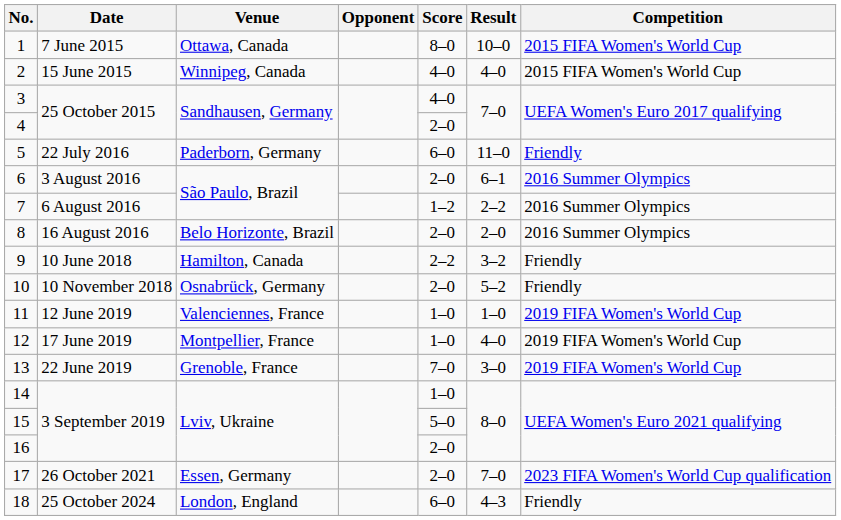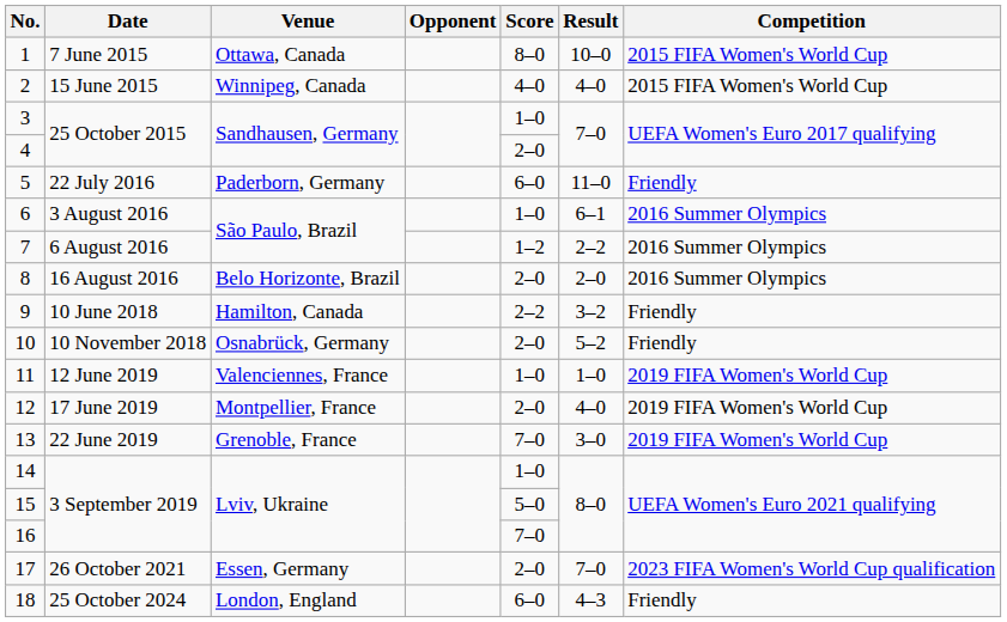 <table class="wikitable sortable">
 <tr>
 <th scope="col">No.</th>
 <th scope="col">Date</th>
 <th scope="col">Venue</th>
 <th scope="col">Opponent</th>
 <th scope="col">Score</th>
 <th scope="col">Result</th>
 <th scope="col">Competition</th>
 </tr>
 <tr>
 <td align="center">1</td>
 <td>7 June 2015</td>
 <td><a href='#'>Ottawa</a>, Canada</td>
 <td></td>
 <td align="center">8–0</td>
 <td align="center">10–0</td>
 <td><a href='#'>2015 FIFA Women's World Cup</a></td>
 </tr>
 <tr>
 <td align="center">2</td>
 <td>15 June 2015</td>
 <td><a href='#'>Winnipeg</a>, Canada</td>
 <td></td>
 <td align="center">4–0</td>
 <td align="center">4–0</td>
 <td>2015 FIFA Women's World Cup</td>
 </tr>
 <tr>
 <td align="center">3</td>
 <td rowspan="2">25 October 2015</td>
 <td rowspan="2"><a href='#'>Sandhausen</a>, <a href='#'>Germany</a></td>
 <td rowspan="2"></td>
-<td align="center">4–0</td>
+<td align="center">1–0</td>
 <td align=center rowspan="2">7–0</td>
 <td rowspan="2"><a href='#'>UEFA Women's Euro 2017 qualifying</a></td>
 </tr>
 <tr>
 <td align="center">4</td>
 <td align="center">2–0</td>
 </tr>
 <tr>
 <td align="center">5</td>
 <td>22 July 2016</td>
 <td><a href='#'>Paderborn</a>, Germany</td>
 <td></td>
 <td align="center">6–0</td>
 <td align="center">11–0</td>
 <td><a href='#'>Friendly</a></td>
 </tr>
 <tr>
 <td align="center">6</td>
 <td>3 August 2016</td>
 <td rowspan=2><a href='#'>São Paulo</a>, Brazil</td>
 <td></td>
-<td align="center">2–0</td>
+<td align="center">1–0</td>
 <td align="center">6–1</td>
 <td><a href='#'>2016 Summer Olympics</a></td>
 </tr>
 <tr>
 <td align="center">7</td>
 <td>6 August 2016</td>
 <td></td>
 <td align="center">1–2</td>
 <td align="center">2–2</td>
 <td>2016 Summer Olympics</td>
 </tr>
 <tr>
 <td align="center">8</td>
 <td>16 August 2016</td>
 <td><a href='#'>Belo Horizonte</a>, Brazil</td>
 <td></td>
 <td align=center>2–0</td>
 <td align="center">2–0</td>
 <td>2016 Summer Olympics</td>
 </tr>
 <tr>
 <td align="center">9</td>
 <td>10 June 2018</td>
 <td><a href='#'>Hamilton</a>, Canada</td>
 <td></td>
 <td align="center">2–2</td>
 <td align="center">3–2</td>
 <td>Friendly</td>
 </tr>
 <tr>
 <td align="center">10</td>
 <td>10 November 2018</td>
 <td><a href='#'>Osnabrück</a>, Germany</td>
 <td></td>
 <td align="center">2–0</td>
 <td align="center">5–2</td>
 <td>Friendly</td>
 </tr>
 <tr>
 <td align="center">11</td>
 <td>12 June 2019</td>
 <td><a href='#'>Valenciennes</a>, France</td>
 <td></td>
 <td align="center">1–0</td>
 <td align="center">1–0</td>
 <td><a href='#'>2019 FIFA Women's World Cup</a></td>
 </tr>
 <tr>
 <td align="center">12</td>
 <td>17 June 2019</td>
 <td><a href='#'>Montpellier</a>, France</td>
 <td></td>
-<td align="center">1–0</td>
+<td align="center">2–0</td>
 <td align="center">4–0</td>
 <td>2019 FIFA Women's World Cup</td>
 </tr>
 <tr>
 <td align="center">13</td>
 <td>22 June 2019</td>
 <td><a href='#'>Grenoble</a>, France</td>
 <td></td>
 <td align="center">7–0</td>
 <td align="center">3–0</td>
 <td><a href='#'>2019 FIFA Women's World Cup</a></td>
 </tr>
 <tr>
 <td align="center">14</td>
 <td rowspan="3">3 September 2019</td>
 <td rowspan="3"><a href='#'>Lviv</a>, Ukraine</td>
 <td rowspan="3"></td>
 <td align="center">1–0</td>
 <td align=center rowspan="3">8–0</td>
 <td rowspan="3"><a href='#'>UEFA Women's Euro 2021 qualifying</a></td>
 </tr>
 <tr>
 <td align="center">15</td>
 <td align=center>5–0</td>
 </tr>
 <tr>
 <td align="center">16</td>
-<td align=center>2–0</td>
+<td align=center>7–0</td>
 </tr>
 <tr>
 <td align="center">17</td>
 <td>26 October 2021</td>
 <td><a href='#'>Essen</a>, Germany</td>
 <td></td>
 <td align="center">2–0</td>
 <td align="center">7–0</td>
 <td><a href='#'>2023 FIFA Women's World Cup qualification</a></td>
 </tr>
 <tr>
 <td align="center">18</td>
 <td>25 October 2024</td>
 <td><a href='#'>London</a>, England</td>
 <td></td>
 <td align="center">6–0</td>
 <td align="center">4–3</td>
 <td>Friendly</td>
 </tr>
 </table>
